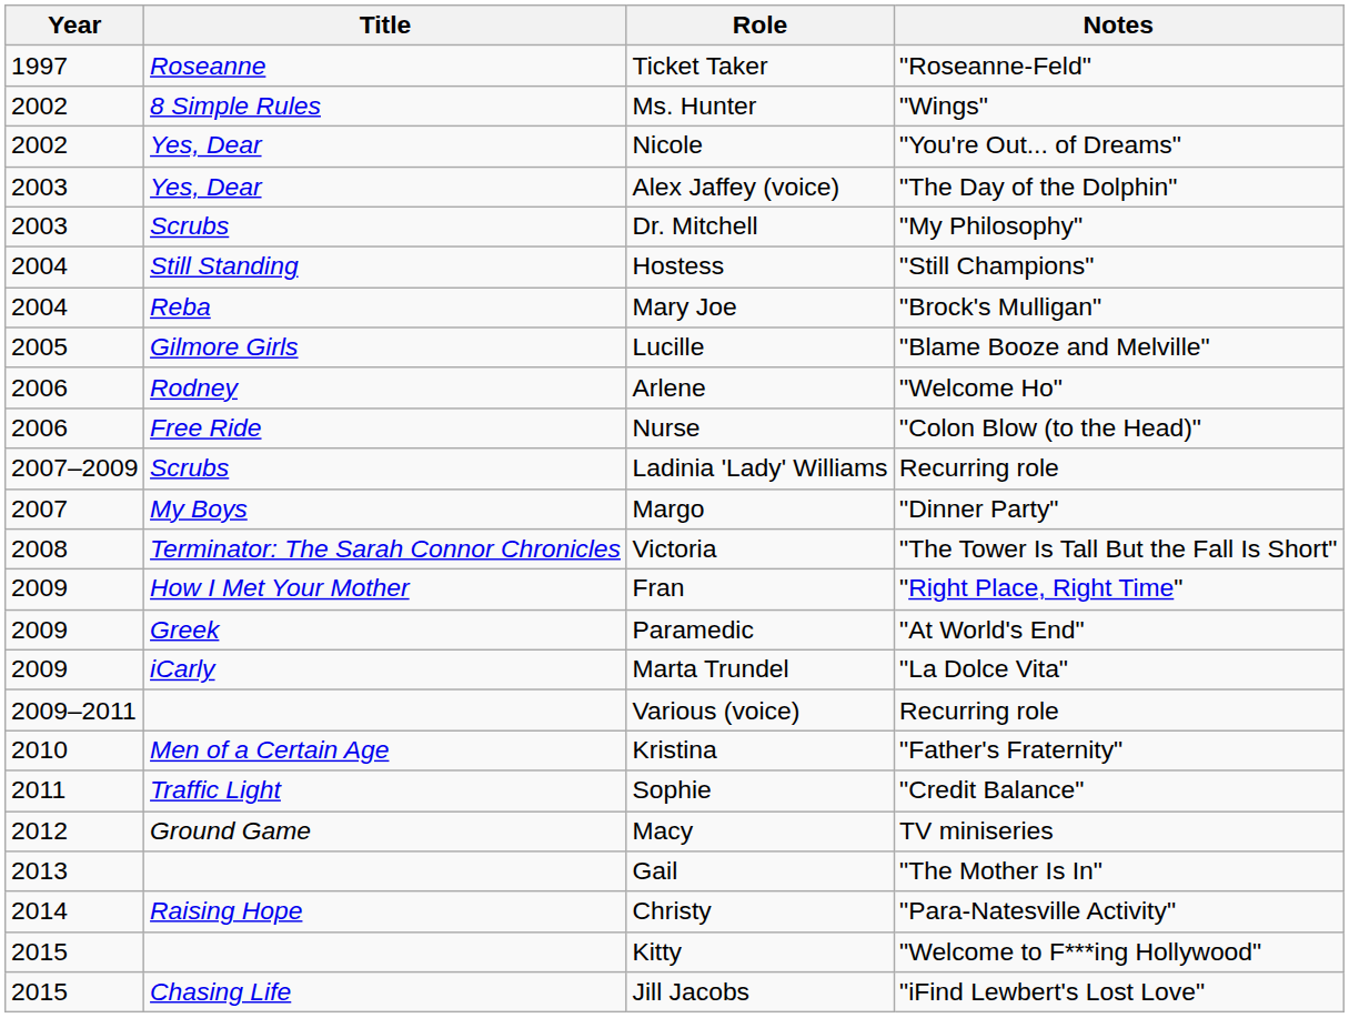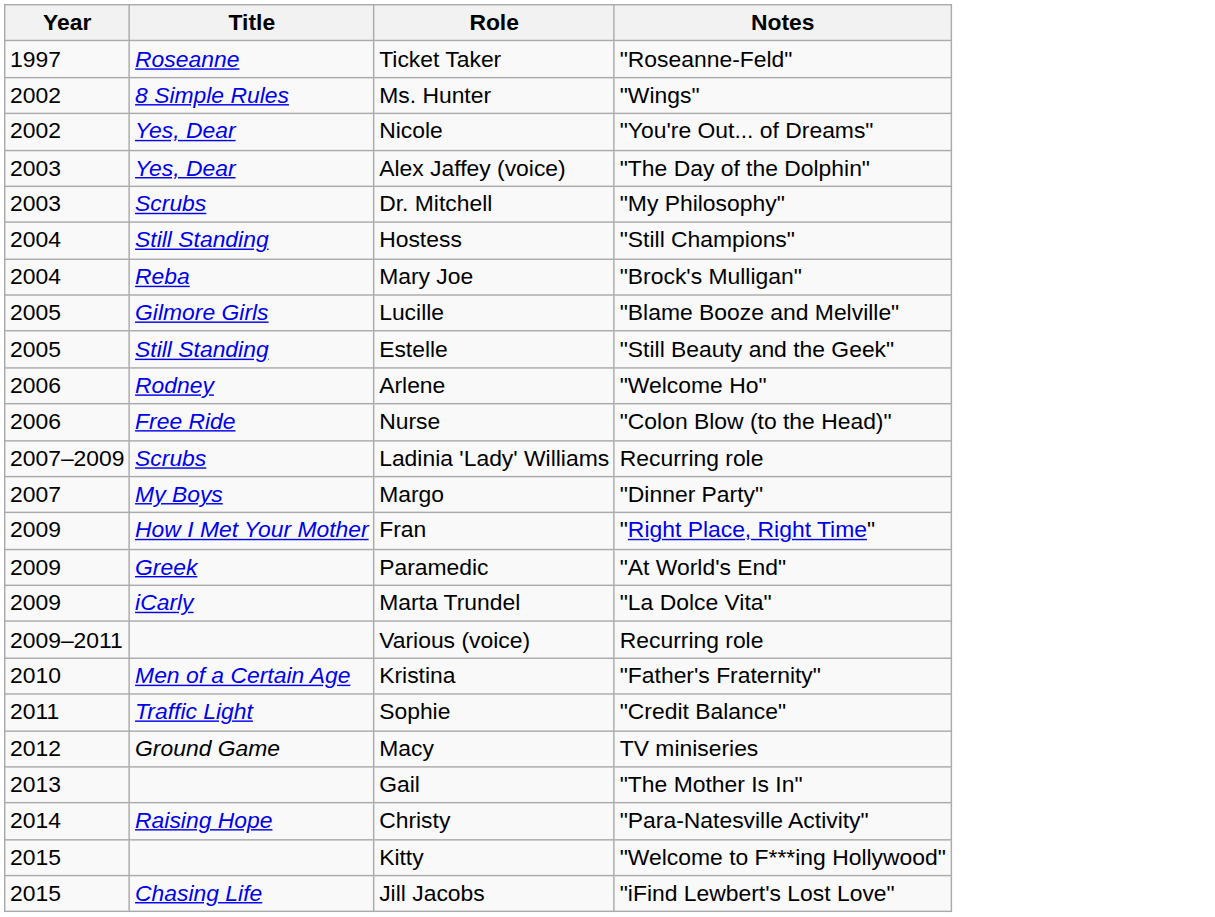 <table class="wikitable sortable">
 <tr>
 <th>Year</th>
 <th>Title</th>
 <th>Role</th>
 <th class="unsortable">Notes</th>
 </tr>
 <tr>
 <td>1997</td>
 <td><em><a href='#'>Roseanne</a></em></td>
 <td>Ticket Taker</td>
 <td>"Roseanne-Feld"</td>
 </tr>
 <tr>
 <td>2002</td>
 <td><em><a href='#'>8 Simple Rules</a></em></td>
 <td>Ms. Hunter</td>
 <td>"Wings"</td>
 </tr>
 <tr>
 <td>2002</td>
 <td><em><a href='#'>Yes, Dear</a></em></td>
 <td>Nicole</td>
 <td>"You're Out... of Dreams"</td>
 </tr>
 <tr>
 <td>2003</td>
 <td><em><a href='#'>Yes, Dear</a></em></td>
 <td>Alex Jaffey (voice)</td>
 <td>"The Day of the Dolphin"</td>
 </tr>
 <tr>
 <td>2003</td>
 <td><em><a href='#'>Scrubs</a></em></td>
 <td>Dr. Mitchell</td>
 <td>"My Philosophy"</td>
 </tr>
 <tr>
 <td>2004</td>
 <td><em><a href='#'>Still Standing</a></em></td>
 <td>Hostess</td>
 <td>"Still Champions"</td>
 </tr>
 <tr>
 <td>2004</td>
 <td><em><a href='#'>Reba</a></em></td>
 <td>Mary Joe</td>
 <td>"Brock's Mulligan"</td>
 </tr>
 <tr>
 <td>2005</td>
 <td><em><a href='#'>Gilmore Girls</a></em></td>
 <td>Lucille</td>
 <td>"Blame Booze and Melville"</td>
 </tr>
 <tr>
+<td>2005</td>
+<td><em><a href='#'>Still Standing</a></em></td>
+<td>Estelle</td>
+<td>"Still Beauty and the Geek"</td>
+</tr>
+<tr>
 <td>2006</td>
 <td><em><a href='#'>Rodney</a></em></td>
 <td>Arlene</td>
 <td>"Welcome Ho"</td>
 </tr>
 <tr>
 <td>2006</td>
 <td><em><a href='#'>Free Ride</a></em></td>
 <td>Nurse</td>
 <td>"Colon Blow (to the Head)"</td>
 </tr>
 <tr>
 <td>2007–2009</td>
 <td><em><a href='#'>Scrubs</a></em></td>
 <td>Ladinia 'Lady' Williams</td>
 <td>Recurring role</td>
 </tr>
 <tr>
 <td>2007</td>
 <td><em><a href='#'>My Boys</a></em></td>
 <td>Margo</td>
 <td>"Dinner Party"</td>
-</tr>
-<tr>
-<td>2008</td>
-<td><em><a href='#'>Terminator: The Sarah Connor Chronicles</a></em></td>
-<td>Victoria</td>
-<td>"The Tower Is Tall But the Fall Is Short"</td>
 </tr>
 <tr>
 <td>2009</td>
 <td><em><a href='#'>How I Met Your Mother</a></em></td>
 <td>Fran</td>
 <td>"<a href='#'>Right Place, Right Time</a>"</td>
 </tr>
 <tr>
 <td>2009</td>
 <td><em><a href='#'>Greek</a></em></td>
 <td>Paramedic</td>
 <td>"At World's End"</td>
 </tr>
 <tr>
 <td>2009</td>
 <td><em><a href='#'>iCarly</a></em></td>
 <td>Marta Trundel</td>
 <td>"La Dolce Vita"</td>
 </tr>
 <tr>
 <td>2009–2011</td>
 <td><em></em></td>
 <td>Various (voice)</td>
 <td>Recurring role</td>
 </tr>
 <tr>
 <td>2010</td>
 <td><em><a href='#'>Men of a Certain Age</a></em></td>
 <td>Kristina</td>
 <td>"Father's Fraternity"</td>
 </tr>
 <tr>
 <td>2011</td>
 <td><em><a href='#'>Traffic Light</a></em></td>
 <td>Sophie</td>
 <td>"Credit Balance"</td>
 </tr>
 <tr>
 <td>2012</td>
 <td><em>Ground Game</em></td>
 <td>Macy</td>
 <td>TV miniseries</td>
 </tr>
 <tr>
 <td>2013</td>
 <td><em></em></td>
 <td>Gail</td>
 <td>"The Mother Is In"</td>
 </tr>
 <tr>
 <td>2014</td>
 <td><em><a href='#'>Raising Hope</a></em></td>
 <td>Christy</td>
 <td>"Para-Natesville Activity"</td>
 </tr>
 <tr>
 <td>2015</td>
 <td><em></em></td>
 <td>Kitty</td>
 <td>"Welcome to F***ing Hollywood"</td>
 </tr>
 <tr>
 <td>2015</td>
 <td><em><a href='#'>Chasing Life</a></em></td>
 <td>Jill Jacobs</td>
 <td>"iFind Lewbert's Lost Love"</td>
 </tr>
 </table>
